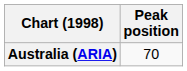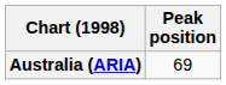 <table class="wikitable plainrowheaders">
 <tr>
 <th>Chart (1998)</th>
 <th>Peak<br>position</th>
 </tr>
 <tr>
 <th scope="row">Australia (<a href='#'>ARIA</a>)</th>
-<td align="center">70</td>
+<td align="center">69</td>
 </tr>
 </table>
